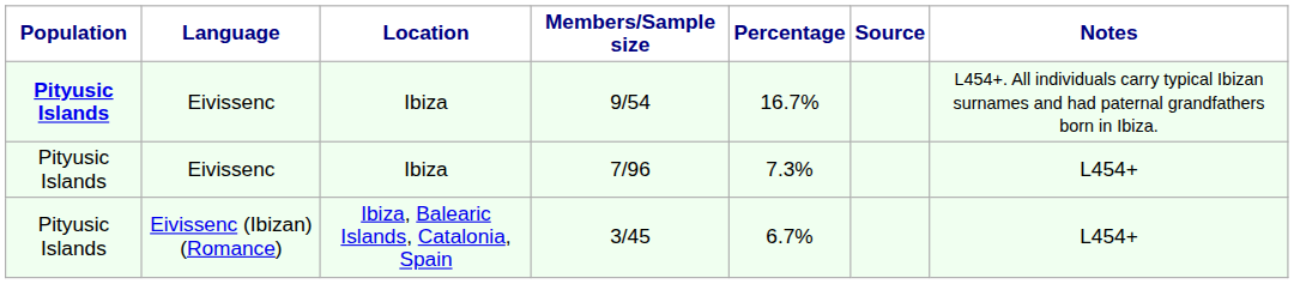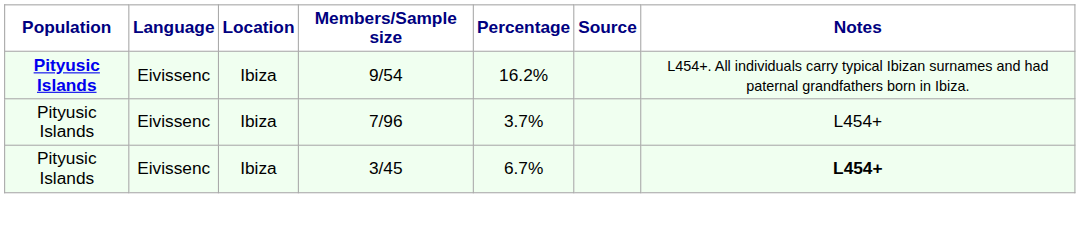 <table class="wikitable sortable" style="width:50%" align="right">
 <tr style="text-align:center; background:#f0f0f0;">
 <td align="center" style="background:White; color:Navy;"><strong>Population</strong></td>
 <td align="center" style="background:White; color:Navy;"><strong>Language</strong></td>
 <td align="center" style="background:White; color:Navy;"><strong>Location</strong></td>
 <td align="center" style="background:White; color:Navy;"><strong>Members/Sample size</strong></td>
 <td align="center" style="background:White; color:Navy;"><strong>Percentage</strong></td>
 <td align="center" style="background:White; color:Navy;"><strong>Source</strong></td>
 <td align="center" style="background:White; color:Navy;"><strong>Notes</strong></td>
 </tr>
 <tr align="center" style="background:Honeydew; color:*000*;">
 <td><strong><a href='#'>Pityusic Islands</a></strong></td>
 <td>Eivissenc</td>
 <td>Ibiza</td>
 <td>9/54</td>
-<td>16.7%</td>
+<td>16.2%</td>
 <td></td>
 <td><small>L454+. All individuals carry typical Ibizan  surnames and had paternal grandfathers born in Ibiza. </small></td>
 </tr>
 <tr align="center" style="background:Honeydew; color:*000*;">
 <td>Pityusic Islands</td>
 <td>Eivissenc</td>
 <td>Ibiza</td>
 <td>7/96</td>
-<td>7.3%</td>
+<td>3.7%</td>
 <td></td>
 <td>L454+</td>
 </tr>
 <tr align="center" style="background:Honeydew; color:*000*;">
 <td>Pityusic Islands</td>
-<td><a href='#'>Eivissenc</a> (Ibizan) (<a href='#'>Romance</a>)</td>
-<td><a href='#'>Ibiza</a>, <a href='#'>Balearic Islands</a>, <a href='#'>Catalonia</a>, <a href='#'>Spain</a></td>
+<td>Eivissenc</td>
+<td>Ibiza</td>
 <td>3/45</td>
 <td>6.7%</td>
 <td></td>
-<td>L454+</td>
+<td><strong>L454+</strong></td>
 </tr>
 </table>
